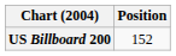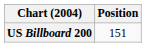 <table class="wikitable plainrowheaders" style="text-align:center">
 <tr>
 <th scope="col">Chart (2004)</th>
 <th scope="col">Position</th>
 </tr>
 <tr>
 <th scope="row">US <em>Billboard</em> 200</th>
-<td>152</td>
+<td>151</td>
 </tr>
 </table>
